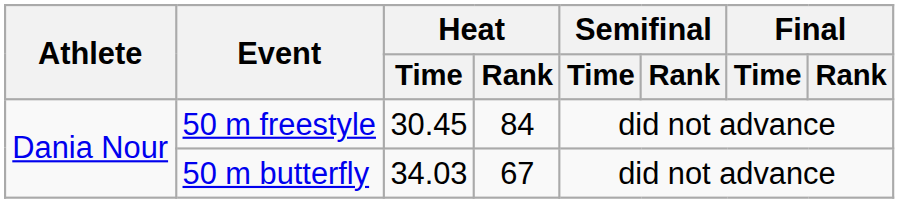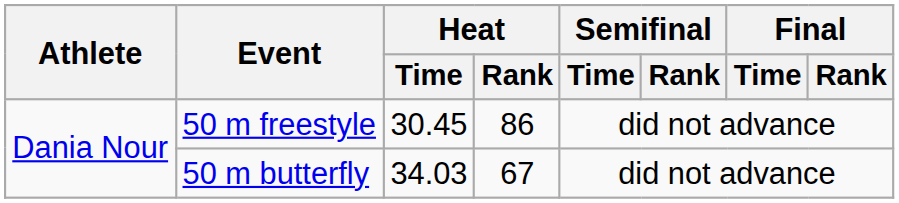 <table class="wikitable" style="text-align:center; font-size:90%">
 <tr>
 <th rowspan="2">Athlete</th>
 <th rowspan="2">Event</th>
 <th colspan="2">Heat</th>
 <th colspan="2">Semifinal</th>
 <th colspan="2">Final</th>
 </tr>
 <tr style="font-size:95%">
 <th>Time</th>
 <th>Rank</th>
 <th>Time</th>
 <th>Rank</th>
 <th>Time</th>
 <th>Rank</th>
 </tr>
 <tr>
 <td align=left rowspan=2><a href='#'>Dania Nour</a></td>
 <td align=left><a href='#'>50 m freestyle</a></td>
 <td>30.45</td>
-<td>84</td>
+<td>86</td>
 <td colspan=4>did not advance</td>
 </tr>
 <tr>
 <td align=left><a href='#'>50 m butterfly</a></td>
 <td>34.03</td>
 <td>67</td>
 <td colspan=4>did not advance</td>
 </tr>
 </table>
